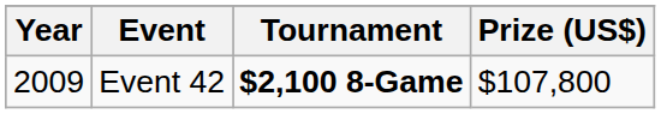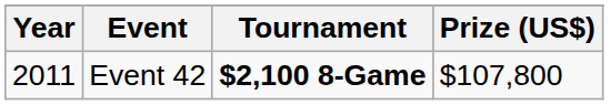 <table class="wikitable" border="1">
 <tr>
 </tr>
 <tr>
 <th>Year</th>
 <th>Event</th>
 <th>Tournament</th>
 <th>Prize (US$)</th>
 </tr>
 <tr>
-<td>2009</td>
+<td>2011</td>
 <td>Event 42</td>
 <td><strong>$2,100 8-Game</strong></td>
 <td>$107,800</td>
 </tr>
 </table>
